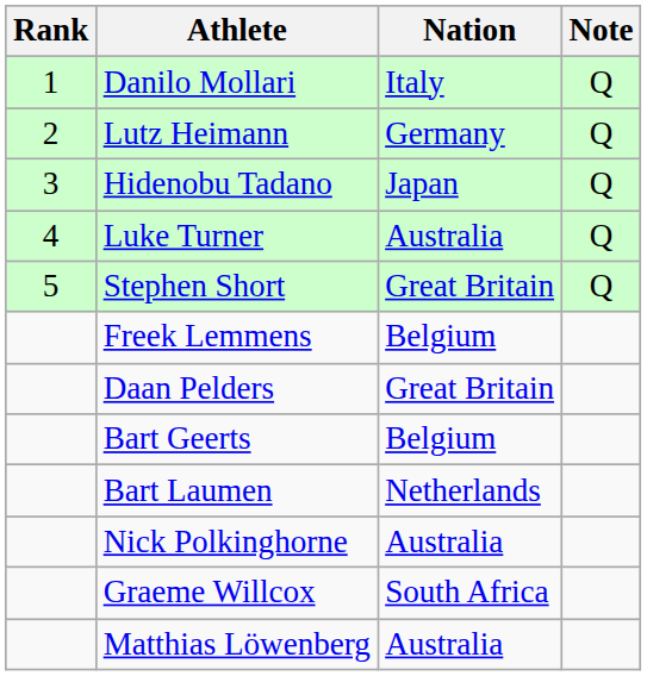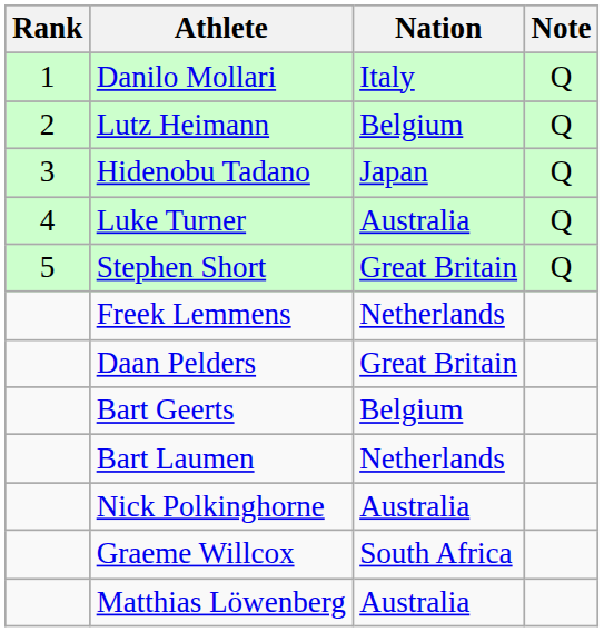 <table class="wikitable sortable" style="text-align:center">
 <tr>
 <th>Rank</th>
 <th>Athlete</th>
 <th>Nation</th>
 <th>Note</th>
 </tr>
 <tr bgcolor=ccffcc>
 <td>1</td>
 <td align=left><a href='#'>Danilo Mollari</a></td>
 <td align=left> <a href='#'>Italy</a></td>
 <td>Q</td>
 </tr>
 <tr bgcolor=ccffcc>
 <td>2</td>
 <td align=left><a href='#'>Lutz Heimann</a></td>
-<td align=left> <a href='#'>Germany</a></td>
+<td align=left> <a href='#'>Belgium</a></td>
 <td>Q</td>
 </tr>
 <tr bgcolor=ccffcc>
 <td>3</td>
 <td align=left><a href='#'>Hidenobu Tadano</a></td>
 <td align=left> <a href='#'>Japan</a></td>
 <td>Q</td>
 </tr>
 <tr bgcolor=ccffcc>
 <td>4</td>
 <td align=left><a href='#'>Luke Turner</a></td>
 <td align=left> <a href='#'>Australia</a></td>
 <td>Q</td>
 </tr>
 <tr bgcolor=ccffcc>
 <td>5</td>
 <td align=left><a href='#'>Stephen Short</a></td>
 <td align=left> <a href='#'>Great Britain</a></td>
 <td>Q</td>
 </tr>
 <tr>
 <td></td>
 <td align=left><a href='#'>Freek Lemmens</a></td>
-<td align=left> <a href='#'>Belgium</a></td>
+<td align=left> <a href='#'>Netherlands</a></td>
 <td></td>
 </tr>
 <tr>
 <td></td>
 <td align=left><a href='#'>Daan Pelders</a></td>
 <td align=left> <a href='#'>Great Britain</a></td>
 <td></td>
 </tr>
 <tr>
 <td></td>
 <td align=left><a href='#'>Bart Geerts</a></td>
 <td align=left> <a href='#'>Belgium</a></td>
 <td></td>
 </tr>
 <tr>
 <td></td>
 <td align=left><a href='#'>Bart Laumen</a></td>
 <td align=left> <a href='#'>Netherlands</a></td>
 <td></td>
 </tr>
 <tr>
 <td></td>
 <td align=left><a href='#'>Nick Polkinghorne</a></td>
 <td align=left> <a href='#'>Australia</a></td>
 <td></td>
 </tr>
 <tr>
 <td></td>
 <td align=left><a href='#'>Graeme Willcox</a></td>
 <td align=left> <a href='#'>South Africa</a></td>
 <td></td>
 </tr>
 <tr>
 <td></td>
 <td align=left><a href='#'>Matthias Löwenberg</a></td>
 <td align=left> <a href='#'>Australia</a></td>
 <td></td>
 </tr>
 </table>
